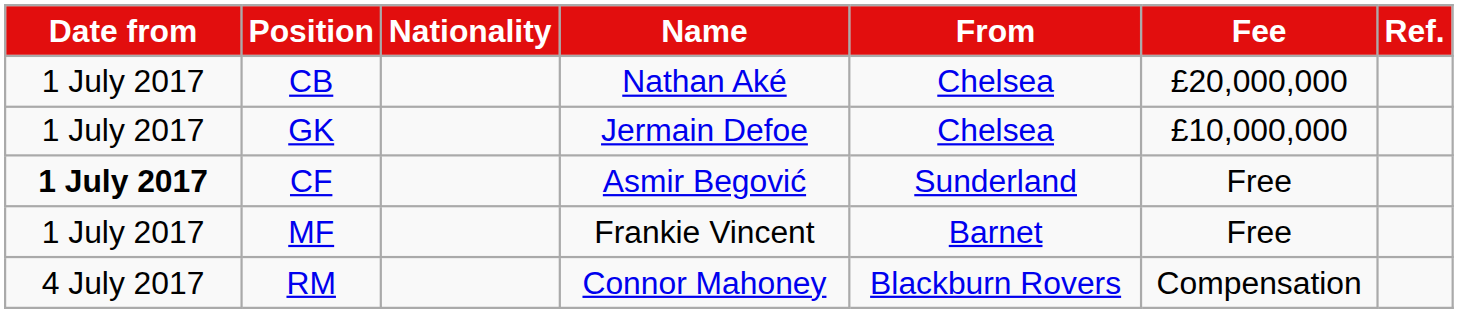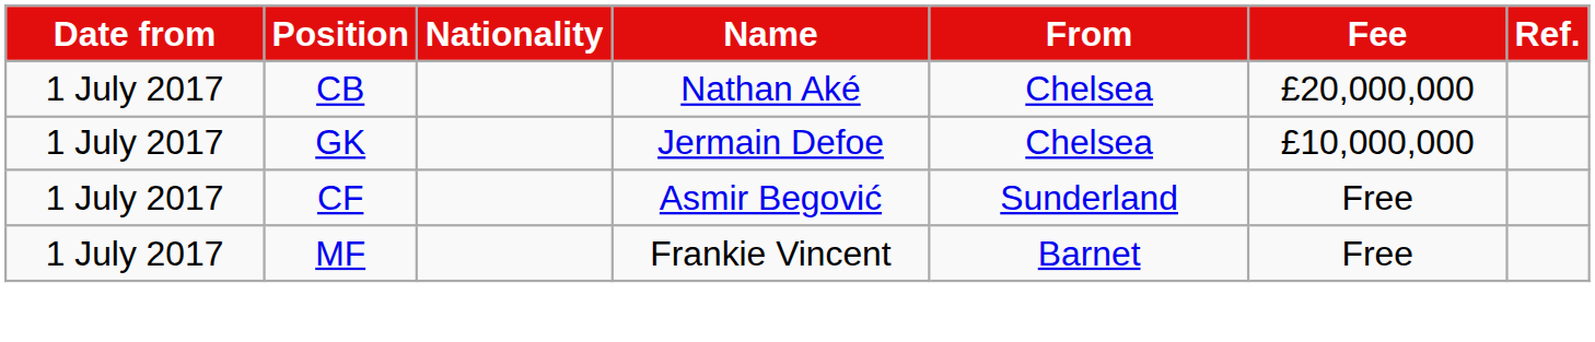 <table class="wikitable" style="text-align:center; font-size:90%; ">
 <tr>
 <th style="background:#E20E0E; color:white; width:100px;">Date from</th>
 <th style="background:#E20E0E; color:white; width:50px;">Position</th>
 <th style="background:#E20E0E; color:white; width:50px;">Nationality</th>
 <th style="background:#E20E0E; color:white; width:125px;">Name</th>
 <th style="background:#E20E0E; color:white; width:125px;">From</th>
 <th style="background:#E20E0E; color:white; width:100px;">Fee</th>
 <th style="background:#E20E0E; color:white; width:25px;">Ref.</th>
 </tr>
 <tr>
 <td>1 July 2017</td>
 <td><a href='#'>CB</a></td>
 <td></td>
 <td><a href='#'>Nathan Aké</a></td>
 <td><a href='#'>Chelsea</a></td>
 <td>£20,000,000</td>
 <td></td>
 </tr>
 <tr>
 <td>1 July 2017</td>
 <td><a href='#'>GK</a></td>
 <td></td>
 <td><a href='#'>Jermain Defoe</a></td>
 <td><a href='#'>Chelsea</a></td>
 <td>£10,000,000</td>
 <td></td>
 </tr>
 <tr>
-<td><strong>1 July 2017</strong></td>
+<td>1 July 2017</td>
 <td><a href='#'>CF</a></td>
 <td></td>
 <td><a href='#'>Asmir Begović</a></td>
 <td><a href='#'>Sunderland</a></td>
 <td>Free</td>
 <td></td>
 </tr>
 <tr>
 <td>1 July 2017</td>
 <td><a href='#'>MF</a></td>
 <td></td>
 <td>Frankie Vincent</td>
 <td><a href='#'>Barnet</a></td>
 <td>Free</td>
 <td></td>
 </tr>
-<tr>
-<td>4 July 2017</td>
-<td><a href='#'>RM</a></td>
-<td></td>
-<td><a href='#'>Connor Mahoney</a></td>
-<td><a href='#'>Blackburn Rovers</a></td>
-<td>Compensation</td>
-<td></td>
-</tr>
 </table>
